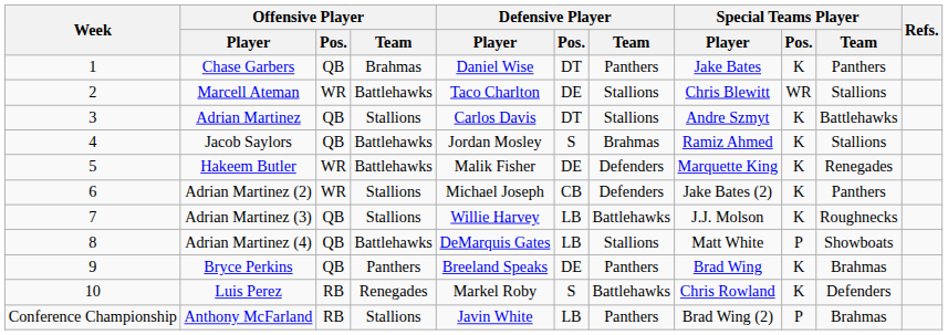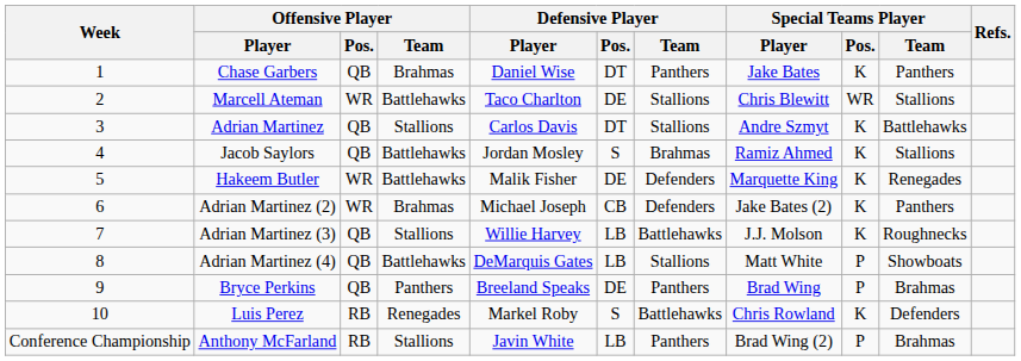 <table class="wikitable sortable" style="font-size:; text-align:center; width:">
 <tr>
 <th rowspan="2" width="">Week</th>
 <th colspan="3" width="">Offensive Player</th>
 <th colspan="3" width="">Defensive Player</th>
 <th colspan="3" width="">Special Teams Player</th>
 <th rowspan="2" width="">Refs.</th>
 </tr>
 <tr>
 <th>Player</th>
 <th>Pos.</th>
 <th>Team</th>
 <th>Player</th>
 <th>Pos.</th>
 <th>Team</th>
 <th>Player</th>
 <th>Pos.</th>
 <th>Team</th>
 </tr>
 <tr>
 <td>1</td>
 <td><a href='#'>Chase Garbers</a></td>
 <td>QB</td>
 <td>Brahmas</td>
 <td><a href='#'>Daniel Wise</a></td>
 <td>DT</td>
 <td>Panthers</td>
 <td><a href='#'>Jake Bates</a></td>
 <td>K</td>
 <td>Panthers</td>
 <td></td>
 </tr>
 <tr>
 <td>2</td>
 <td><a href='#'>Marcell Ateman</a></td>
 <td>WR</td>
 <td>Battlehawks</td>
 <td><a href='#'>Taco Charlton</a></td>
 <td>DE</td>
 <td>Stallions</td>
 <td><a href='#'>Chris Blewitt</a></td>
 <td>WR</td>
 <td>Stallions</td>
 <td></td>
 </tr>
 <tr>
 <td>3</td>
 <td><a href='#'>Adrian Martinez</a></td>
 <td>QB</td>
 <td>Stallions</td>
 <td><a href='#'>Carlos Davis</a></td>
 <td>DT</td>
 <td>Stallions</td>
 <td><a href='#'>Andre Szmyt</a></td>
 <td>K</td>
 <td>Battlehawks</td>
 <td></td>
 </tr>
 <tr>
 <td>4</td>
 <td>Jacob Saylors</td>
 <td>QB</td>
 <td>Battlehawks</td>
 <td>Jordan Mosley</td>
 <td>S</td>
 <td>Brahmas</td>
 <td><a href='#'>Ramiz Ahmed</a></td>
 <td>K</td>
 <td>Stallions</td>
 <td></td>
 </tr>
 <tr>
 <td>5</td>
 <td><a href='#'>Hakeem Butler</a></td>
 <td>WR</td>
 <td>Battlehawks</td>
 <td>Malik Fisher</td>
 <td>DE</td>
 <td>Defenders</td>
 <td><a href='#'>Marquette King</a></td>
 <td>K</td>
 <td>Renegades</td>
 <td></td>
 </tr>
 <tr>
 <td>6</td>
 <td>Adrian Martinez (2)</td>
 <td>WR</td>
-<td>Stallions</td>
+<td>Brahmas</td>
 <td>Michael Joseph</td>
 <td>CB</td>
 <td>Defenders</td>
 <td>Jake Bates (2)</td>
 <td>K</td>
 <td>Panthers</td>
 <td></td>
 </tr>
 <tr>
 <td>7</td>
 <td>Adrian Martinez (3)</td>
 <td>QB</td>
 <td>Stallions</td>
 <td><a href='#'>Willie Harvey</a></td>
 <td>LB</td>
 <td>Battlehawks</td>
 <td>J.J. Molson</td>
 <td>K</td>
 <td>Roughnecks</td>
 <td></td>
 </tr>
 <tr>
 <td>8</td>
 <td>Adrian Martinez (4)</td>
 <td>QB</td>
 <td>Battlehawks</td>
 <td><a href='#'>DeMarquis Gates</a></td>
 <td>LB</td>
 <td>Stallions</td>
 <td>Matt White</td>
 <td>P</td>
 <td>Showboats</td>
 <td></td>
 </tr>
 <tr>
 <td>9</td>
 <td><a href='#'>Bryce Perkins</a></td>
 <td>QB</td>
 <td>Panthers</td>
 <td><a href='#'>Breeland Speaks</a></td>
 <td>DE</td>
 <td>Panthers</td>
 <td><a href='#'>Brad Wing</a></td>
-<td>K</td>
+<td>P</td>
 <td>Brahmas</td>
 <td></td>
 </tr>
 <tr>
 <td>10</td>
 <td><a href='#'>Luis Perez</a></td>
 <td>RB</td>
 <td>Renegades</td>
 <td>Markel Roby</td>
 <td>S</td>
 <td>Battlehawks</td>
 <td><a href='#'>Chris Rowland</a></td>
 <td>K</td>
 <td>Defenders</td>
 <td></td>
 </tr>
 <tr>
 <td>Conference Championship</td>
 <td><a href='#'>Anthony McFarland</a></td>
 <td>RB</td>
 <td>Stallions</td>
 <td><a href='#'>Javin White</a></td>
 <td>LB</td>
 <td>Panthers</td>
 <td>Brad Wing (2)</td>
 <td>P</td>
 <td>Brahmas</td>
 <td></td>
 </tr>
 </table>
